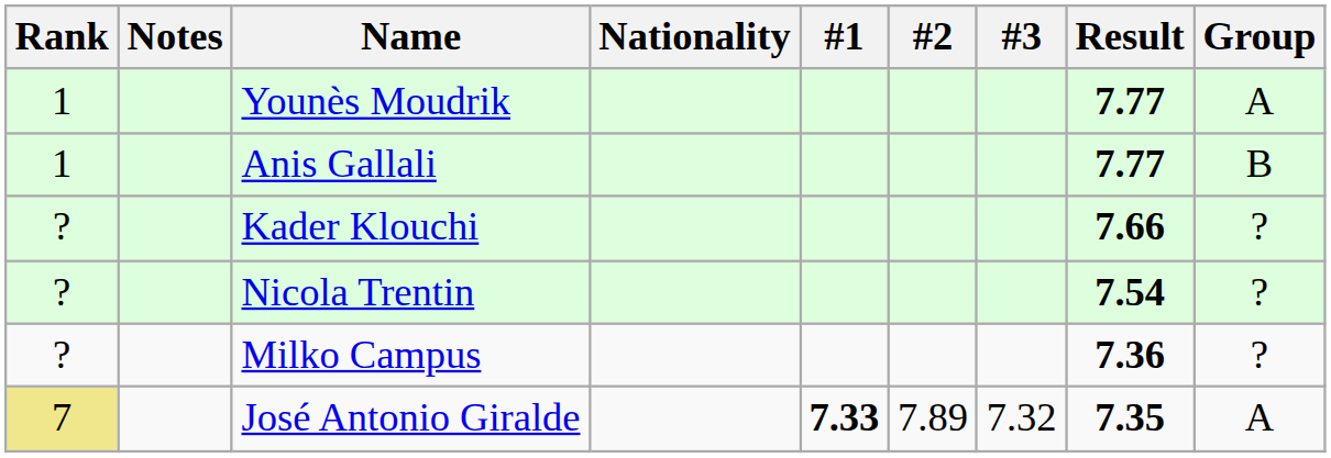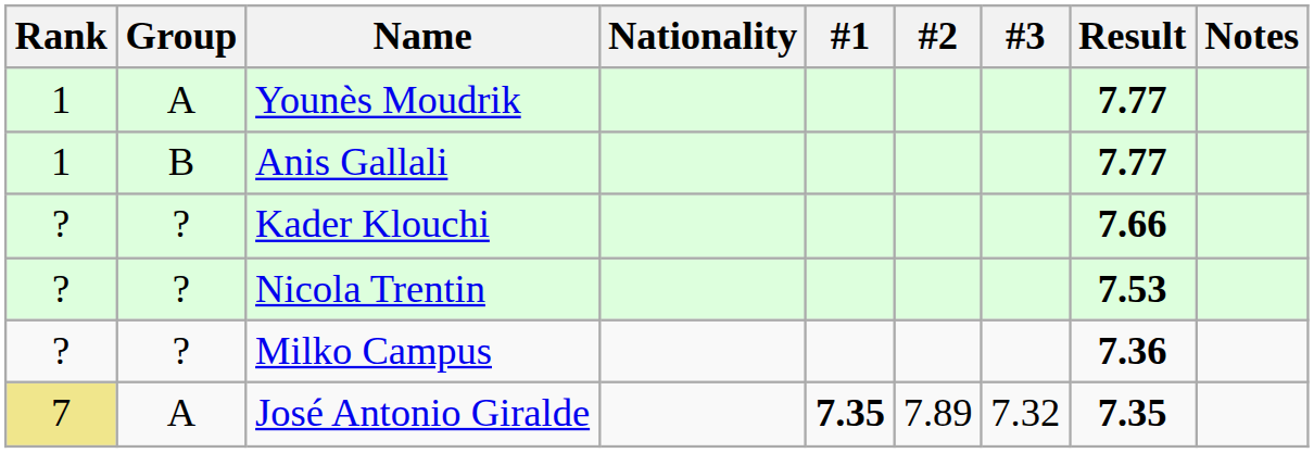 <table class="wikitable sortable" style="text-align:center">
 <tr>
 <th>Rank</th>
-<th>Notes</th>
+<th>Group</th>
 <th>Name</th>
 <th>Nationality</th>
 <th>#1</th>
 <th>#2</th>
 <th>#3</th>
 <th>Result</th>
-<th>Group</th>
+<th>Notes</th>
 </tr>
 <tr bgcolor=ddffdd>
 <td>1</td>
-<td></td>
+<td>A</td>
 <td align=left><a href='#'>Younès Moudrik</a></td>
 <td align=left></td>
 <td></td>
 <td></td>
 <td></td>
 <td><strong>7.77</strong></td>
-<td>A</td>
+<td></td>
 </tr>
 <tr bgcolor=ddffdd>
 <td>1</td>
-<td></td>
+<td>B</td>
 <td align=left><a href='#'>Anis Gallali</a></td>
 <td align=left></td>
 <td></td>
 <td></td>
 <td></td>
 <td><strong>7.77</strong></td>
-<td>B</td>
+<td></td>
 </tr>
 <tr bgcolor=ddffdd>
 <td>?</td>
-<td></td>
+<td>?</td>
 <td align=left><a href='#'>Kader Klouchi</a></td>
 <td align=left></td>
 <td></td>
 <td></td>
 <td></td>
 <td><strong>7.66</strong></td>
-<td>?</td>
+<td></td>
 </tr>
 <tr bgcolor=ddffdd>
 <td>?</td>
-<td></td>
+<td>?</td>
 <td align=left><a href='#'>Nicola Trentin</a></td>
 <td align=left></td>
 <td></td>
 <td></td>
 <td></td>
-<td><strong>7.54</strong></td>
-<td>?</td>
+<td><strong>7.53</strong></td>
+<td></td>
 </tr>
 <tr>
 <td>?</td>
-<td></td>
+<td>?</td>
 <td align=left><a href='#'>Milko Campus</a></td>
 <td align=left></td>
 <td></td>
 <td></td>
 <td></td>
 <td><strong>7.36</strong></td>
-<td>?</td>
+<td></td>
 </tr>
 <tr>
 <td style="background: khaki;">7</td>
-<td></td>
+<td>A</td>
 <td align=left><a href='#'>José Antonio Giralde</a></td>
 <td align=left></td>
-<td><strong>7.33</strong></td>
+<td><strong>7.35</strong></td>
 <td>7.89</td>
 <td>7.32</td>
 <td><strong>7.35</strong></td>
-<td>A</td>
+<td></td>
 </tr>
 </table>
